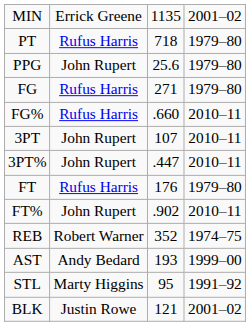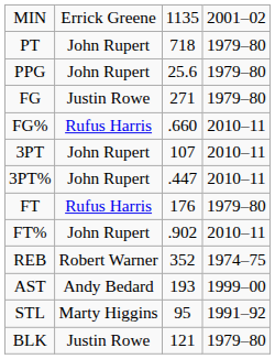 <table class="wikitable" style="text-align:center">
 <tr>
 <td>MIN</td>
 <td>Errick Greene</td>
 <td>1135</td>
 <td>2001–02</td>
 </tr>
 <tr>
 <td>PT</td>
-<td><a href='#'>Rufus Harris</a></td>
+<td>John Rupert</td>
 <td>718</td>
 <td>1979–80</td>
 </tr>
 <tr>
 <td>PPG</td>
 <td>John Rupert</td>
 <td>25.6</td>
 <td>1979–80</td>
 </tr>
 <tr>
 <td>FG</td>
-<td><a href='#'>Rufus Harris</a></td>
+<td>Justin Rowe</td>
 <td>271</td>
 <td>1979–80</td>
 </tr>
 <tr>
 <td>FG%</td>
 <td><a href='#'>Rufus Harris</a></td>
 <td>.660</td>
 <td>2010–11</td>
 </tr>
 <tr>
 <td>3PT</td>
 <td>John Rupert</td>
 <td>107</td>
 <td>2010–11</td>
 </tr>
 <tr>
 <td>3PT%</td>
 <td>John Rupert</td>
 <td>.447</td>
 <td>2010–11</td>
 </tr>
 <tr>
 <td>FT</td>
 <td><a href='#'>Rufus Harris</a></td>
 <td>176</td>
 <td>1979–80</td>
 </tr>
 <tr>
 <td>FT%</td>
 <td>John Rupert</td>
 <td>.902</td>
 <td>2010–11</td>
 </tr>
 <tr>
 <td>REB</td>
 <td>Robert Warner</td>
 <td>352</td>
 <td>1974–75</td>
 </tr>
 <tr>
 <td>AST</td>
 <td>Andy Bedard</td>
 <td>193</td>
 <td>1999–00</td>
 </tr>
 <tr>
 <td>STL</td>
 <td>Marty Higgins</td>
 <td>95</td>
 <td>1991–92</td>
 </tr>
 <tr>
 <td>BLK</td>
 <td>Justin Rowe</td>
 <td>121</td>
-<td>2001–02</td>
+<td>1979–80</td>
 </tr>
 </table>
